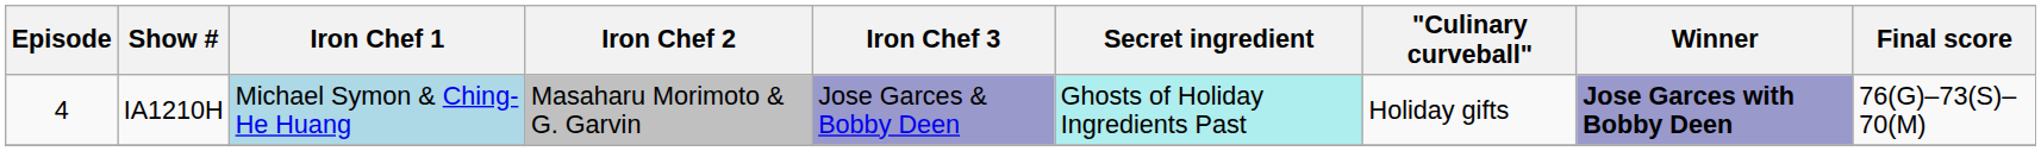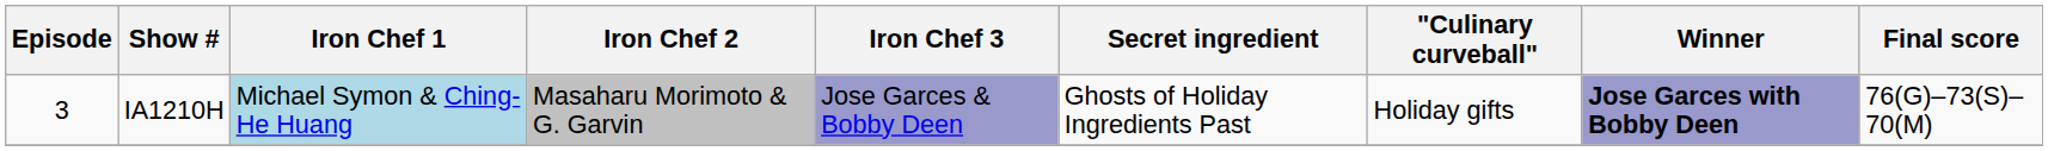 <table class="wikitable sortable" width="100%">
 <tr>
 <th><span>Episode</span></th>
 <th><span>Show #</span></th>
 <th><span>Iron Chef 1</span></th>
 <th><span>Iron Chef 2</span></th>
 <th><span>Iron Chef 3</span></th>
 <th><span>Secret ingredient</span></th>
 <th><span>"Culinary curveball"</span></th>
 <th><span>Winner</span></th>
 <th><span>Final score</span></th>
 </tr>
 <tr>
-<td style="text-align:center">4</td>
+<td style="text-align:center">3</td>
 <td style="text-align:center">IA1210H</td>
 <td style="background:lightblue">Michael Symon & <a href='#'>Ching-He Huang</a></td>
 <td style="background:silver">Masaharu Morimoto & G. Garvin</td>
 <td style="background:#9999CC">Jose Garces & <a href='#'>Bobby Deen</a></td>
-<td style="background: paleturquoise;">Ghosts of Holiday Ingredients Past</td>
+<td>Ghosts of Holiday Ingredients Past</td>
 <td>Holiday gifts</td>
 <td style="background:#9999CC"><strong>Jose Garces with Bobby Deen</strong></td>
 <td>76(G)–73(S)–70(M)</td>
 </tr>
 <tr>
 </tr>
 </table>
